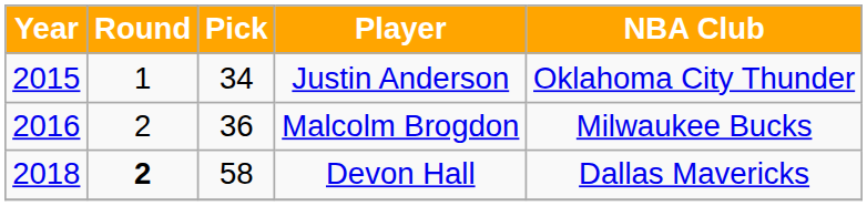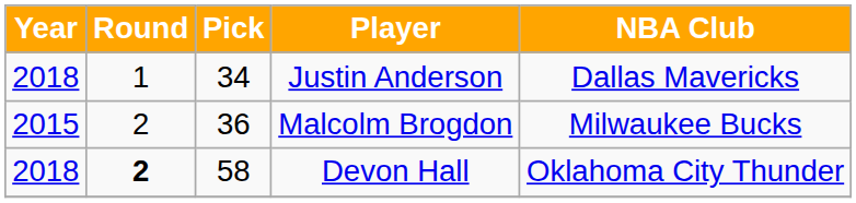 <table class="wikitable">
 <tr align="center">
 <th style="background:orange;color:#FFFFFF;">Year</th>
 <th style="background:orange;color:#FFFFFF;">Round</th>
 <th style="background:orange;color:#FFFFFF;">Pick</th>
 <th style="background:orange;color:#FFFFFF;">Player</th>
 <th style="background:orange;color:#FFFFFF;">NBA Club</th>
 </tr>
 <tr align="center" bgcolor="">
-<td><a href='#'>2015</a></td>
+<td><a href='#'>2018</a></td>
 <td>1</td>
 <td>34</td>
 <td><a href='#'>Justin Anderson</a></td>
-<td><a href='#'>Oklahoma City Thunder</a></td>
+<td><a href='#'>Dallas Mavericks</a></td>
 </tr>
 <tr align="center" bgcolor="">
-<td><a href='#'>2016</a></td>
+<td><a href='#'>2015</a></td>
 <td>2</td>
 <td>36</td>
 <td><a href='#'>Malcolm Brogdon</a></td>
 <td><a href='#'>Milwaukee Bucks</a></td>
 </tr>
 <tr align="center" bgcolor="">
 <td><a href='#'>2018</a></td>
 <td><strong>2</strong></td>
 <td>58</td>
 <td><a href='#'>Devon Hall</a></td>
-<td><a href='#'>Dallas Mavericks</a></td>
+<td><a href='#'>Oklahoma City Thunder</a></td>
 </tr>
 <tr align="center" bgcolor="">
 </tr>
 </table>
